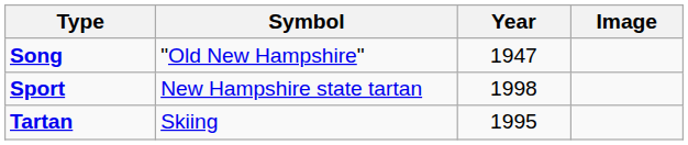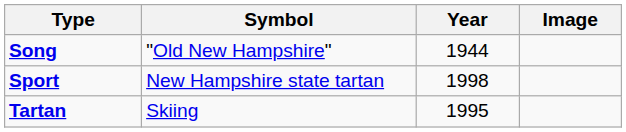 <table class="wikitable">
 <tr>
 <th width="20%">Type</th>
 <th width="40%">Symbol</th>
 <th width="15%">Year</th>
 <th width="15%">Image</th>
 </tr>
 <tr>
 <td><strong><a href='#'>Song</a></strong></td>
 <td>"<a href='#'>Old New Hampshire</a>"</td>
-<td align="center">1947</td>
+<td align="center">1944</td>
 <td></td>
 </tr>
 <tr>
 <td><strong><a href='#'>Sport</a></strong></td>
 <td><a href='#'>New Hampshire state tartan</a></td>
 <td align="center">1998</td>
 <td align="center"></td>
 </tr>
 <tr>
 <td><strong><a href='#'>Tartan</a></strong></td>
 <td><a href='#'>Skiing</a></td>
 <td align="center">1995</td>
 <td align="center"></td>
 </tr>
 </table>
